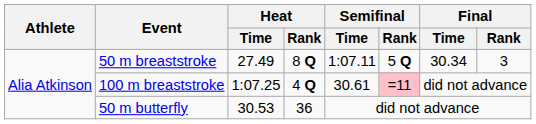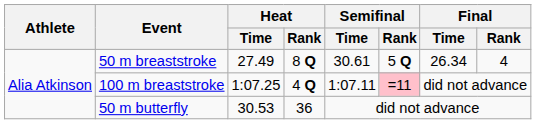 <table class="wikitable" style="text-align:center; font-size:90%">
 <tr>
 <th rowspan="2">Athlete</th>
 <th rowspan="2">Event</th>
 <th colspan="2">Heat</th>
 <th colspan="2">Semifinal</th>
 <th colspan="2">Final</th>
 </tr>
 <tr style="font-size:95%">
 <th>Time</th>
 <th>Rank</th>
 <th>Time</th>
 <th>Rank</th>
 <th>Time</th>
 <th>Rank</th>
 </tr>
 <tr>
 <td align=left rowspan=3><a href='#'>Alia Atkinson</a></td>
 <td align=left><a href='#'>50 m breaststroke</a></td>
 <td>27.49</td>
 <td>8 <strong>Q</strong></td>
-<td>1:07.11</td>
+<td>30.61</td>
 <td>5 <strong>Q</strong></td>
-<td>30.34</td>
-<td>3</td>
+<td>26.34</td>
+<td>4</td>
 </tr>
 <tr>
 <td align=left><a href='#'>100 m breaststroke</a></td>
 <td>1:07.25</td>
 <td>4 <strong>Q</strong></td>
-<td>30.61</td>
+<td>1:07.11</td>
 <td style="background: pink;">=11</td>
 <td colspan=2>did not advance</td>
 </tr>
 <tr>
 <td align=left><a href='#'>50 m butterfly</a></td>
 <td>30.53</td>
 <td>36</td>
 <td colspan=4>did not advance</td>
 </tr>
 </table>
